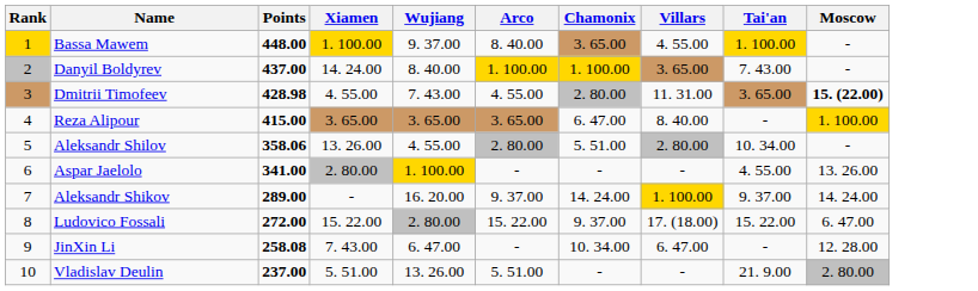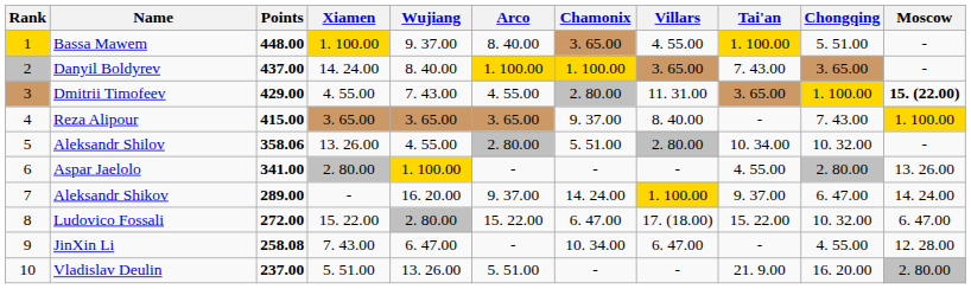 <table class="wikitable sortable">
 <tr>
 <th>Rank</th>
 <th width = "200">Name</th>
 <th data-sort-type="number">Points</th>
 <th width = "75" data-sort-type="number"><a href='#'>Xiamen</a></th>
 <th width = "75" data-sort-type="number"><a href='#'>Wujiang</a></th>
 <th width = "75" data-sort-type="number"><a href='#'>Arco</a></th>
 <th width = "75" data-sort-type="number"><a href='#'>Chamonix</a></th>
 <th width = "75" data-sort-type="number"><a href='#'>Villars</a></th>
 <th width = "75" data-sort-type="number"><a href='#'>Tai'an</a></th>
+<th width = "75" data-sort-type="number"><a href='#'>Chongqing</a></th>
 <th width = "75" data-sort-type="number">Moscow</th>
 </tr>
 <tr>
 <td align="center" style="background: gold">1</td>
 <td> <a href='#'>Bassa Mawem</a></td>
 <td align="center"><strong>448.00</strong></td>
 <td align="center" style="background: gold">1. 100.00</td>
 <td align="center">9. 37.00</td>
 <td align="center">8. 40.00</td>
 <td align="center" style="background: #cc9966">3. 65.00</td>
 <td align="center">4. 55.00</td>
 <td align="center" style="background: gold">1. 100.00</td>
+<td align="center">5. 51.00</td>
 <td align="center">-</td>
 </tr>
 <tr>
 <td align="center" style="background: silver">2</td>
 <td> <a href='#'>Danyil Boldyrev</a></td>
 <td align="center"><strong>437.00</strong></td>
 <td align="center">14. 24.00</td>
 <td align="center">8. 40.00</td>
 <td align="center" style="background: gold">1. 100.00</td>
 <td align="center" style="background: gold">1. 100.00</td>
 <td align="center" style="background: #cc9966">3. 65.00</td>
 <td align="center">7. 43.00</td>
+<td align="center" style="background: #cc9966">3. 65.00</td>
 <td align="center">-</td>
 </tr>
 <tr>
 <td align="center" style="background: #cc9966">3</td>
 <td> <a href='#'>Dmitrii Timofeev</a></td>
-<td align="center"><strong>428.98</strong></td>
+<td align="center"><strong>429.00</strong></td>
 <td align="center">4. 55.00</td>
 <td align="center">7. 43.00</td>
 <td align="center">4. 55.00</td>
 <td align="center" style="background: silver">2. 80.00</td>
 <td align="center">11. 31.00</td>
 <td align="center" style="background: #cc9966">3. 65.00</td>
+<td align="center" style="background: gold">1. 100.00</td>
 <td align="center"><strong>15. (22.00)</strong></td>
 </tr>
 <tr>
 <td align="center">4</td>
 <td> <a href='#'>Reza Alipour</a></td>
 <td align="center"><strong>415.00	</strong></td>
 <td align="center" style="background: #cc9966">3. 65.00</td>
 <td align="center" style="background: #cc9966">3. 65.00</td>
 <td align="center" style="background: #cc9966">3. 65.00</td>
-<td align="center">6. 47.00</td>
+<td align="center">9. 37.00</td>
 <td align="center">8. 40.00</td>
 <td align="center">-</td>
+<td align="center">7. 43.00</td>
 <td align="center" style="background: gold">1. 100.00</td>
 </tr>
 <tr>
 <td align="center">5</td>
 <td> <a href='#'>Aleksandr Shilov</a></td>
 <td align="center"><strong>358.06	</strong></td>
 <td align="center">13. 26.00</td>
 <td align="center">4. 55.00</td>
 <td align="center" style="background: silver">2. 80.00</td>
 <td align="center">5. 51.00</td>
 <td align="center" style="background: silver">2. 80.00</td>
 <td align="center">10. 34.00</td>
+<td align="center">10. 32.00</td>
 <td align="center">-</td>
 </tr>
 <tr>
 <td align="center">6</td>
 <td> <a href='#'>Aspar Jaelolo</a></td>
 <td align="center"><strong>341.00	</strong></td>
 <td align="center" style="background: silver">2. 80.00</td>
 <td align="center" style="background: gold">1. 100.00</td>
 <td align="center">-</td>
 <td align="center">-</td>
 <td align="center">-</td>
 <td align="center">4. 55.00</td>
+<td align="center" style="background: silver">2. 80.00</td>
 <td align="center">13. 26.00</td>
 </tr>
 <tr>
 <td align="center">7</td>
 <td> <a href='#'>Aleksandr Shikov</a></td>
 <td align="center"><strong>289.00	</strong></td>
 <td align="center">-</td>
 <td align="center">16. 20.00</td>
 <td align="center">9. 37.00</td>
 <td align="center">14. 24.00</td>
 <td align="center" style="background: gold">1. 100.00</td>
 <td align="center">9. 37.00</td>
+<td align="center">6. 47.00</td>
 <td align="center">14. 24.00</td>
 </tr>
 <tr>
 <td align="center">8</td>
 <td> <a href='#'>Ludovico Fossali</a></td>
 <td align="center"><strong>272.00	</strong></td>
 <td align="center">15. 22.00</td>
 <td align="center" style="background: silver">2. 80.00</td>
 <td align="center">15. 22.00</td>
-<td align="center">9. 37.00</td>
+<td align="center">6. 47.00</td>
 <td align="center">17. (18.00)</td>
 <td align="center">15. 22.00</td>
+<td align="center">10. 32.00</td>
 <td align="center">6. 47.00</td>
 </tr>
 <tr>
 <td align="center">9</td>
 <td> <a href='#'>JinXin Li</a></td>
 <td align="center"><strong>258.08	</strong></td>
 <td align="center">7. 43.00</td>
 <td align="center">6. 47.00</td>
 <td align="center">-</td>
 <td align="center">10. 34.00</td>
 <td align="center">6. 47.00</td>
 <td align="center">-</td>
+<td align="center">4. 55.00</td>
 <td align="center">12. 28.00</td>
 </tr>
 <tr>
 <td align="center">10</td>
 <td> <a href='#'>Vladislav Deulin</a></td>
 <td align="center"><strong>237.00	</strong></td>
 <td align="center">5. 51.00</td>
 <td align="center">13. 26.00</td>
 <td align="center">5. 51.00</td>
 <td align="center">-</td>
 <td align="center">-</td>
 <td align="center">21. 9.00</td>
+<td align="center">16. 20.00</td>
 <td align="center" style="background: silver">2. 80.00</td>
 </tr>
 </table>
